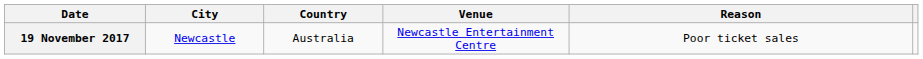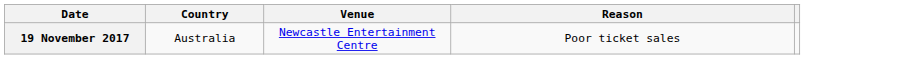 <table class="wikitable plainrowheaders" style="text-align:center;">
 <tr>
 <th scope="col" style="width:12em;">Date</th>
-<th scope="col" style="width:10em;">City</th>
 <th scope="col" style="width:10em;">Country</th>
 <th scope="col" style="width:16em;">Venue</th>
 <th scope="col" style="width:29.95em;">Reason</th>
 <th scope="col" class="unsortable"></th>
 </tr>
 <tr>
 <th scope="row" style="text-align:center;">19 November 2017</th>
-<td><a href='#'>Newcastle</a></td>
 <td>Australia</td>
 <td><a href='#'>Newcastle Entertainment Centre</a></td>
 <td>Poor ticket sales</td>
 <td></td>
 </tr>
 </table>
